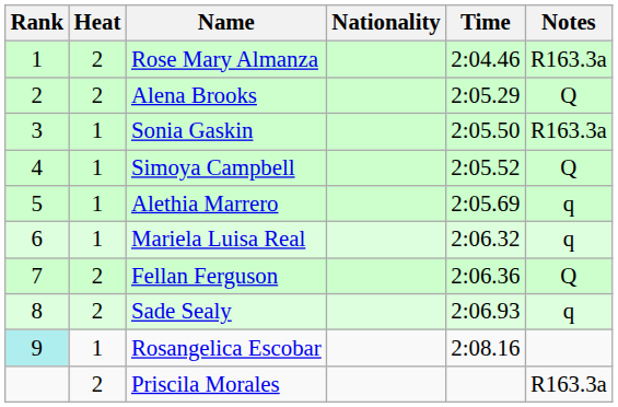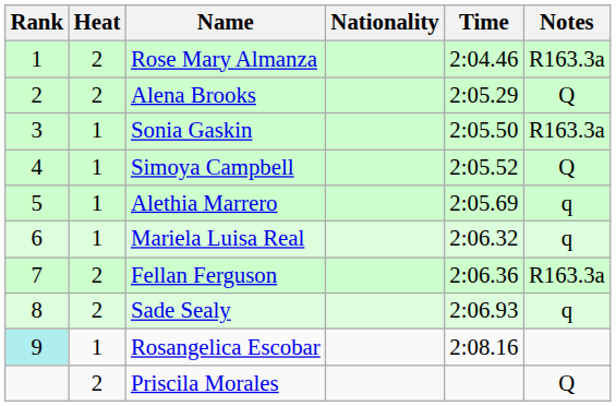 <table class="wikitable sortable" style="text-align:center">
 <tr>
 <th>Rank</th>
 <th>Heat</th>
 <th>Name</th>
 <th>Nationality</th>
 <th>Time</th>
 <th>Notes</th>
 </tr>
 <tr bgcolor=ccffcc>
 <td>1</td>
 <td>2</td>
 <td align=left><a href='#'>Rose Mary Almanza</a></td>
 <td align=left></td>
 <td>2:04.46</td>
 <td>R163.3a</td>
 </tr>
 <tr bgcolor=ccffcc>
 <td>2</td>
 <td>2</td>
 <td align=left><a href='#'>Alena Brooks</a></td>
 <td align=left></td>
 <td>2:05.29</td>
 <td>Q</td>
 </tr>
 <tr bgcolor=ccffcc>
 <td>3</td>
 <td>1</td>
 <td align=left><a href='#'>Sonia Gaskin</a></td>
 <td align=left></td>
 <td>2:05.50</td>
 <td>R163.3a</td>
 </tr>
 <tr bgcolor=ccffcc>
 <td>4</td>
 <td>1</td>
 <td align=left><a href='#'>Simoya Campbell</a></td>
 <td align=left></td>
 <td>2:05.52</td>
 <td>Q</td>
 </tr>
 <tr bgcolor=ccffcc>
 <td>5</td>
 <td>1</td>
 <td align=left><a href='#'>Alethia Marrero</a></td>
 <td align=left></td>
 <td>2:05.69</td>
 <td>q</td>
 </tr>
 <tr bgcolor=ddffdd>
 <td>6</td>
 <td>1</td>
 <td align=left><a href='#'>Mariela Luisa Real</a></td>
 <td align=left></td>
 <td>2:06.32</td>
 <td>q</td>
 </tr>
 <tr bgcolor=ccffcc>
 <td>7</td>
 <td>2</td>
 <td align=left><a href='#'>Fellan Ferguson</a></td>
 <td align=left></td>
 <td>2:06.36</td>
-<td>Q</td>
+<td>R163.3a</td>
 </tr>
 <tr bgcolor=ddffdd>
 <td>8</td>
 <td>2</td>
 <td align=left><a href='#'>Sade Sealy</a></td>
 <td align=left></td>
 <td>2:06.93</td>
 <td>q</td>
 </tr>
 <tr>
 <td style="background: paleturquoise;">9</td>
 <td>1</td>
 <td align=left><a href='#'>Rosangelica Escobar</a></td>
 <td align=left></td>
 <td>2:08.16</td>
 <td></td>
 </tr>
 <tr>
 <td></td>
 <td>2</td>
 <td align=left><a href='#'>Priscila Morales</a></td>
 <td align=left></td>
 <td></td>
-<td>R163.3a</td>
+<td>Q</td>
 </tr>
 </table>
